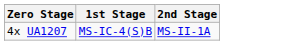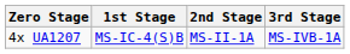 <table class="wikitable">
 <tr>
 <th>Zero Stage</th>
 <th>1st Stage</th>
 <th>2nd Stage</th>
+<th>3rd Stage</th>
 </tr>
 <tr>
 <td>4x <a href='#'>UA1207</a></td>
 <td><a href='#'>MS-IC-4(S)B</a></td>
 <td><a href='#'>MS-II-1A</a></td>
+<td><a href='#'>MS-IVB-1A</a></td>
 </tr>
 </table>
